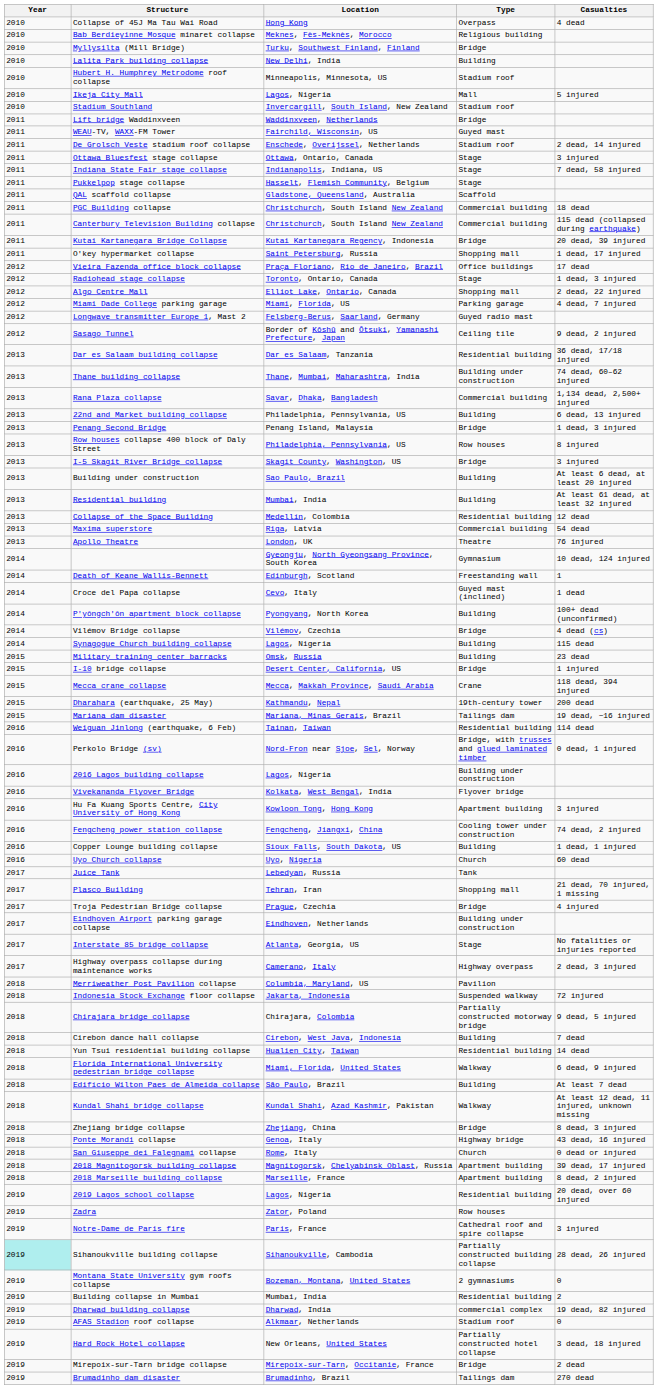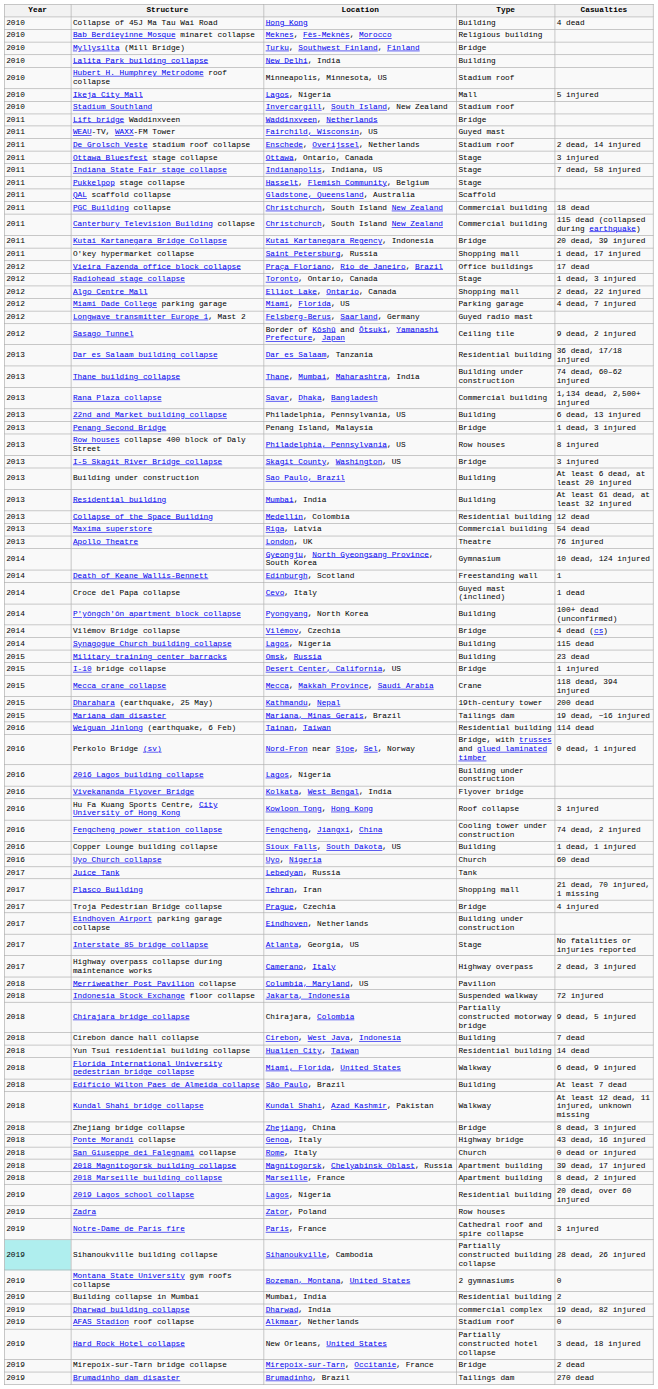 <table class="wikitable sortable" style="font-size:95%;">
 <tr>
 <th width=100>Year</th>
 <th width=300>Structure</th>
 <th width=300>Location</th>
 <th width=150>Type</th>
 <th width=150 data-sort-type="number">Casualties</th>
 </tr>
 <tr>
 <td>2010</td>
 <td>Collapse of 45J Ma Tau Wai Road</td>
 <td><a href='#'>Hong Kong</a></td>
-<td>Overpass</td>
+<td>Building</td>
 <td>4 dead</td>
 </tr>
 <tr>
 <td>2010</td>
 <td><a href='#'>Bab Berdieyinne Mosque</a> minaret collapse</td>
 <td><a href='#'>Meknes</a>, <a href='#'>Fès-Meknès</a>, <a href='#'>Morocco</a></td>
 <td>Religious building</td>
 <td></td>
 </tr>
 <tr>
 <td>2010</td>
 <td><a href='#'>Myllysilta</a> (Mill Bridge)</td>
 <td><a href='#'>Turku</a>, <a href='#'>Southwest Finland</a>, <a href='#'>Finland</a></td>
 <td>Bridge</td>
 <td></td>
 </tr>
 <tr>
 <td>2010</td>
 <td><a href='#'>Lalita Park building collapse</a></td>
 <td><a href='#'>New Delhi</a>, India</td>
 <td>Building</td>
 <td></td>
 </tr>
 <tr>
 <td>2010</td>
 <td><a href='#'>Hubert H. Humphrey Metrodome</a> roof collapse</td>
 <td>Minneapolis, Minnesota, US</td>
 <td>Stadium roof</td>
 <td></td>
 </tr>
 <tr>
 <td>2010</td>
 <td><a href='#'>Ikeja City Mall</a></td>
 <td><a href='#'>Lagos</a>, Nigeria</td>
 <td>Mall</td>
 <td>5 injured</td>
 </tr>
 <tr>
 <td>2010</td>
 <td><a href='#'>Stadium Southland</a></td>
 <td><a href='#'>Invercargill</a>, <a href='#'>South Island</a>, New Zealand</td>
 <td>Stadium roof</td>
 <td></td>
 </tr>
 <tr>
 <td>2011</td>
 <td><a href='#'>Lift bridge</a> Waddinxveen</td>
 <td><a href='#'>Waddinxveen</a>, <a href='#'>Netherlands</a></td>
 <td>Bridge</td>
 <td></td>
 </tr>
 <tr>
 <td>2011</td>
 <td><a href='#'>WEAU</a>-TV, <a href='#'>WAXX</a>-FM Tower</td>
 <td><a href='#'>Fairchild, Wisconsin</a>, US</td>
 <td>Guyed mast</td>
 <td></td>
 </tr>
 <tr>
 <td>2011</td>
 <td><a href='#'>De Grolsch Veste</a> stadium roof collapse</td>
 <td><a href='#'>Enschede</a>, <a href='#'>Overijssel</a>, Netherlands</td>
 <td>Stadium roof</td>
 <td>2 dead, 14 injured</td>
 </tr>
 <tr>
 <td>2011</td>
 <td><a href='#'>Ottawa Bluesfest</a> stage collapse</td>
 <td><a href='#'>Ottawa</a>, Ontario, Canada</td>
 <td>Stage</td>
 <td>3 injured</td>
 </tr>
 <tr>
 <td>2011</td>
 <td><a href='#'>Indiana State Fair stage collapse</a></td>
 <td><a href='#'>Indianapolis</a>, Indiana, US</td>
 <td>Stage</td>
 <td>7 dead, 58 injured</td>
 </tr>
 <tr>
 <td>2011</td>
 <td><a href='#'>Pukkelpop</a> stage collapse</td>
 <td><a href='#'>Hasselt</a>, <a href='#'>Flemish Community</a>, Belgium</td>
 <td>Stage</td>
 <td></td>
 </tr>
 <tr>
 <td>2011</td>
 <td><a href='#'>QAL</a> scaffold collapse</td>
 <td><a href='#'>Gladstone, Queensland</a>, Australia</td>
 <td>Scaffold</td>
 <td></td>
 </tr>
 <tr>
 <td>2011</td>
 <td><a href='#'>PGC Building</a> collapse</td>
 <td><a href='#'>Christchurch</a>, South Island <a href='#'>New Zealand</a></td>
 <td>Commercial building</td>
 <td>18 dead</td>
 </tr>
 <tr>
 <td>2011</td>
 <td><a href='#'>Canterbury Television Building</a> collapse</td>
 <td><a href='#'>Christchurch</a>, South Island <a href='#'>New Zealand</a></td>
 <td>Commercial building</td>
 <td>115 dead (collapsed during <a href='#'>earthquake</a>)</td>
 </tr>
 <tr>
 <td>2011</td>
 <td><a href='#'>Kutai Kartanegara Bridge Collapse</a></td>
 <td><a href='#'>Kutai Kartanegara Regency</a>, Indonesia</td>
 <td>Bridge</td>
 <td>20 dead, 39 injured</td>
 </tr>
 <tr>
 <td>2011</td>
 <td>O'key hypermarket collapse</td>
 <td><a href='#'>Saint Petersburg</a>, Russia</td>
 <td>Shopping mall</td>
 <td>1 dead, 17 injured</td>
 </tr>
 <tr>
 <td>2012</td>
 <td><a href='#'>Vieira Fazenda office block collapse</a></td>
 <td><a href='#'>Praça Floriano</a>, <a href='#'>Rio de Janeiro</a>, <a href='#'>Brazil</a></td>
 <td>Office buildings</td>
 <td>17 dead</td>
 </tr>
 <tr>
 <td>2012</td>
 <td><a href='#'>Radiohead stage collapse</a></td>
 <td><a href='#'>Toronto</a>, Ontario, Canada</td>
 <td>Stage</td>
 <td>1 dead, 3 injured</td>
 </tr>
 <tr>
 <td>2012</td>
 <td><a href='#'>Algo Centre Mall</a></td>
 <td><a href='#'>Elliot Lake</a>, <a href='#'>Ontario</a>, Canada</td>
 <td>Shopping mall</td>
 <td>2 dead, 22 injured</td>
 </tr>
 <tr>
 <td>2012</td>
 <td><a href='#'>Miami Dade College</a> parking garage</td>
 <td><a href='#'>Miami</a>, <a href='#'>Florida</a>, US</td>
 <td>Parking garage</td>
 <td>4 dead, 7 injured</td>
 </tr>
 <tr>
 <td>2012</td>
 <td><a href='#'>Longwave transmitter Europe 1</a>, Mast 2</td>
 <td><a href='#'>Felsberg-Berus</a>, <a href='#'>Saarland</a>, Germany</td>
 <td>Guyed radio mast</td>
 <td></td>
 </tr>
 <tr>
 <td>2012</td>
 <td><a href='#'>Sasago Tunnel</a></td>
 <td>Border of <a href='#'>Kōshū</a> and <a href='#'>Ōtsuki</a>, <a href='#'>Yamanashi Prefecture</a>, <a href='#'>Japan</a></td>
 <td>Ceiling tile</td>
 <td>9 dead, 2 injured</td>
 </tr>
 <tr>
 <td>2013</td>
 <td><a href='#'>Dar es Salaam building collapse</a></td>
 <td><a href='#'>Dar es Salaam</a>, Tanzania</td>
 <td>Residential building</td>
 <td>36 dead, 17/18 injured</td>
 </tr>
 <tr>
 <td>2013</td>
 <td><a href='#'>Thane building collapse</a></td>
 <td><a href='#'>Thane</a>, <a href='#'>Mumbai</a>, <a href='#'>Maharashtra</a>, India</td>
 <td>Building under construction</td>
 <td>74 dead, 60–62 injured</td>
 </tr>
 <tr>
 <td>2013</td>
 <td><a href='#'>Rana Plaza collapse</a></td>
 <td><a href='#'>Savar</a>, <a href='#'>Dhaka</a>, <a href='#'>Bangladesh</a></td>
 <td>Commercial building</td>
 <td>1,134 dead, 2,500+ injured</td>
 </tr>
 <tr>
 <td>2013</td>
 <td><a href='#'>22nd and Market building collapse</a></td>
 <td>Philadelphia, Pennsylvania, US</td>
 <td>Building</td>
 <td>6 dead, 13 injured</td>
 </tr>
 <tr>
 <td>2013</td>
 <td><a href='#'>Penang Second Bridge</a></td>
 <td>Penang Island, Malaysia</td>
 <td>Bridge</td>
 <td>1 dead, 3 injured</td>
 </tr>
 <tr>
 <td>2013</td>
 <td><a href='#'>Row houses</a> collapse 400 block of Daly Street</td>
 <td><a href='#'>Philadelphia, Pennsylvania</a>, US</td>
 <td>Row houses</td>
 <td>8 injured</td>
 </tr>
 <tr>
 <td>2013</td>
 <td><a href='#'>I-5 Skagit River Bridge collapse</a></td>
 <td><a href='#'>Skagit County</a>, <a href='#'>Washington</a>, US</td>
 <td>Bridge</td>
 <td>3 injured</td>
 </tr>
 <tr>
 <td>2013</td>
 <td>Building under construction</td>
 <td><a href='#'>Sao Paulo, Brazil</a></td>
 <td>Building</td>
 <td data-sort-value="6">At least 6 dead, at least 20 injured</td>
 </tr>
 <tr>
 <td>2013</td>
 <td><a href='#'>Residential building</a></td>
 <td><a href='#'>Mumbai</a>, India</td>
 <td>Building</td>
 <td data-sort-value="61">At least 61 dead, at least 32 injured</td>
 </tr>
 <tr>
 <td>2013</td>
 <td><a href='#'>Collapse of the Space Building</a></td>
 <td><a href='#'>Medellín</a>, Colombia</td>
 <td>Residential building</td>
 <td>12 dead</td>
 </tr>
 <tr>
 <td>2013</td>
 <td><a href='#'>Maxima superstore</a></td>
 <td><a href='#'>Riga</a>, Latvia</td>
 <td>Commercial building</td>
 <td>54 dead</td>
 </tr>
 <tr>
 <td>2013</td>
 <td><a href='#'>Apollo Theatre</a></td>
 <td><a href='#'>London</a>, UK</td>
 <td>Theatre</td>
 <td>76 injured</td>
 </tr>
 <tr>
 <td>2014</td>
 <td></td>
 <td><a href='#'>Gyeongju</a>, <a href='#'>North Gyeongsang Province</a>, South Korea</td>
 <td>Gymnasium</td>
 <td>10 dead, 124 injured</td>
 </tr>
 <tr>
 <td>2014</td>
 <td><a href='#'>Death of Keane Wallis-Bennett</a></td>
 <td><a href='#'>Edinburgh</a>, Scotland</td>
 <td>Freestanding wall</td>
 <td>1</td>
 </tr>
 <tr>
 <td>2014</td>
 <td>Croce del Papa collapse</td>
 <td><a href='#'>Cevo</a>, Italy</td>
 <td>Guyed mast (inclined)</td>
 <td>1 dead</td>
 </tr>
 <tr>
 <td>2014</td>
 <td><a href='#'>P'yŏngch'ŏn apartment block collapse</a></td>
 <td><a href='#'>Pyongyang</a>, North Korea</td>
 <td>Building</td>
 <td>100+ dead (unconfirmed)</td>
 </tr>
 <tr>
 <td>2014</td>
 <td>Vilémov Bridge collapse</td>
 <td><a href='#'>Vilémov</a>, Czechia</td>
 <td>Bridge</td>
 <td>4 dead (<a href='#'>cs</a>)</td>
 </tr>
 <tr>
 <td>2014</td>
 <td><a href='#'>Synagogue Church building collapse</a></td>
 <td><a href='#'>Lagos</a>, Nigeria</td>
 <td>Building</td>
 <td data-sort-value="44">115 dead</td>
 </tr>
 <tr>
 <td>2015</td>
 <td><a href='#'>Military training center barracks</a></td>
 <td><a href='#'>Omsk</a>, <a href='#'>Russia</a></td>
 <td>Building</td>
 <td>23 dead</td>
 </tr>
 <tr>
 <td>2015</td>
 <td><a href='#'>I-10</a> bridge collapse</td>
 <td><a href='#'>Desert Center, California</a>, US</td>
 <td>Bridge</td>
 <td>1 injured</td>
 </tr>
 <tr>
 <td>2015</td>
 <td><a href='#'>Mecca crane collapse</a></td>
 <td><a href='#'>Mecca</a>, <a href='#'>Makkah Province</a>, <a href='#'>Saudi Arabia</a></td>
 <td>Crane</td>
 <td>118 dead, 394 injured</td>
 </tr>
 <tr>
 <td>2015</td>
 <td><a href='#'>Dharahara</a> (earthquake, 25 May)</td>
 <td><a href='#'>Kathmandu</a>, <a href='#'>Nepal</a></td>
 <td>19th-century tower</td>
 <td>200 dead</td>
 </tr>
 <tr>
 <td>2015</td>
 <td><a href='#'>Mariana dam disaster</a></td>
 <td><a href='#'>Mariana, Minas Gerais</a>, Brazil</td>
 <td>Tailings dam</td>
 <td>19 dead, ~16 injured</td>
 </tr>
 <tr>
 <td>2016</td>
 <td><a href='#'>Weiguan Jinlong</a> (earthquake, 6 Feb)</td>
 <td><a href='#'>Tainan</a>, <a href='#'>Taiwan</a></td>
 <td>Residential building</td>
 <td>114 dead</td>
 </tr>
 <tr>
 <td>2016</td>
 <td>Perkolo Bridge <a href='#'>(sv)</a></td>
 <td><a href='#'>Nord-Fron</a> near <a href='#'>Sjoe</a>, <a href='#'>Sel</a>, Norway</td>
 <td>Bridge, with <a href='#'>trusses</a> and <a href='#'>glued laminated timber</a></td>
 <td>0 dead, 1 injured</td>
 </tr>
 <tr>
 <td>2016</td>
 <td><a href='#'>2016 Lagos building collapse</a></td>
 <td><a href='#'>Lagos</a>, Nigeria</td>
 <td>Building under construction</td>
 <td></td>
 </tr>
 <tr>
 <td>2016</td>
 <td><a href='#'>Vivekananda Flyover Bridge</a></td>
 <td><a href='#'>Kolkata</a>, <a href='#'>West Bengal</a>, India</td>
 <td>Flyover bridge</td>
 <td></td>
 </tr>
 <tr>
 <td>2016</td>
 <td>Hu Fa Kuang Sports Centre, <a href='#'>City University of Hong Kong</a></td>
 <td><a href='#'>Kowloon Tong</a>, <a href='#'>Hong Kong</a></td>
-<td>Apartment building</td>
+<td>Roof collapse</td>
 <td>3 injured</td>
 </tr>
 <tr>
 <td>2016</td>
 <td><a href='#'>Fengcheng power station collapse</a></td>
 <td><a href='#'>Fengcheng</a>, <a href='#'>Jiangxi</a>, <a href='#'>China</a></td>
 <td>Cooling tower under construction</td>
 <td>74 dead, 2 injured</td>
 </tr>
 <tr>
 <td>2016</td>
 <td>Copper Lounge building collapse</td>
 <td><a href='#'>Sioux Falls</a>, <a href='#'>South Dakota</a>, US</td>
 <td>Building</td>
 <td>1 dead, 1 injured</td>
 </tr>
 <tr>
 <td>2016</td>
 <td><a href='#'>Uyo Church collapse</a></td>
 <td><a href='#'>Uyo</a>, <a href='#'>Nigeria</a></td>
 <td>Church</td>
 <td>60 dead</td>
 </tr>
 <tr>
 <td>2017</td>
 <td><a href='#'>Juice Tank</a></td>
 <td><a href='#'>Lebedyan</a>, Russia</td>
 <td>Tank</td>
 </tr>
 <tr>
 <td>2017</td>
 <td><a href='#'>Plasco Building</a></td>
 <td><a href='#'>Tehran</a>, Iran</td>
 <td>Shopping mall</td>
 <td>21 dead, 70 injured, 1 missing</td>
 </tr>
 <tr>
 <td>2017</td>
 <td>Troja Pedestrian Bridge collapse</td>
 <td><a href='#'>Prague</a>, Czechia</td>
 <td>Bridge</td>
 <td>4 injured</td>
 </tr>
 <tr>
 <td>2017</td>
 <td><a href='#'>Eindhoven Airport</a> parking garage collapse</td>
 <td><a href='#'>Eindhoven</a>, Netherlands</td>
 <td>Building under construction</td>
 <td></td>
 </tr>
 <tr>
 <td>2017</td>
 <td><a href='#'>Interstate 85 bridge collapse</a></td>
 <td><a href='#'>Atlanta</a>, Georgia, US</td>
 <td>Stage</td>
 <td>No fatalities or injuries reported</td>
 </tr>
 <tr>
 <td>2017</td>
 <td>Highway overpass collapse during maintenance works</td>
 <td><a href='#'>Camerano</a>, <a href='#'>Italy</a></td>
 <td>Highway overpass</td>
 <td>2 dead, 3 injured</td>
 </tr>
 <tr>
 <td>2018</td>
 <td><a href='#'>Merriweather Post Pavilion</a> collapse</td>
 <td><a href='#'>Columbia, Maryland</a>, US</td>
 <td>Pavilion</td>
 <td></td>
 </tr>
 <tr>
 <td>2018</td>
 <td><a href='#'>Indonesia Stock Exchange</a> floor collapse</td>
 <td><a href='#'>Jakarta, Indonesia</a></td>
 <td>Suspended walkway</td>
 <td>72 injured</td>
 </tr>
 <tr>
 <td>2018</td>
 <td><a href='#'>Chirajara bridge collapse</a></td>
 <td>Chirajara, <a href='#'>Colombia</a></td>
 <td>Partially constructed motorway bridge</td>
 <td data-sort-value="9">9 dead, 5 injured</td>
 </tr>
 <tr>
 <td>2018</td>
 <td>Cirebon dance hall collapse</td>
 <td><a href='#'>Cirebon</a>, <a href='#'>West Java</a>, <a href='#'>Indonesia</a></td>
 <td>Building</td>
 <td>7 dead</td>
 </tr>
 <tr>
 <td>2018</td>
 <td>Yun Tsui residential building collapse</td>
 <td><a href='#'>Hualien City</a>, <a href='#'>Taiwan</a></td>
 <td>Residential building</td>
 <td>14 dead</td>
 </tr>
 <tr>
 <td>2018</td>
 <td><a href='#'>Florida International University pedestrian bridge collapse</a></td>
 <td><a href='#'>Miami, Florida</a>, <a href='#'>United States</a></td>
 <td>Walkway</td>
 <td data-sort-value="6">6 dead, 9 injured</td>
 </tr>
 <tr>
 <td>2018</td>
 <td><a href='#'>Edifício Wilton Paes de Almeida collapse</a></td>
 <td><a href='#'>São Paulo</a>, Brazil</td>
 <td>Building</td>
 <td data-sort-value="7">At least 7 dead</td>
 </tr>
 <tr>
 <td>2018</td>
 <td><a href='#'>Kundal Shahi bridge collapse</a></td>
 <td><a href='#'>Kundal Shahi</a>, <a href='#'>Azad Kashmir</a>, Pakistan</td>
 <td>Walkway</td>
 <td data-sort-value="12">At least 12 dead, 11 injured, unknown missing</td>
 </tr>
 <tr>
 <td>2018</td>
 <td>Zhejiang bridge collapse</td>
 <td><a href='#'>Zhejiang</a>, China</td>
 <td>Bridge</td>
 <td>8 dead, 3 injured</td>
 </tr>
 <tr>
 <td>2018</td>
 <td><a href='#'>Ponte Morandi</a> collapse</td>
 <td><a href='#'>Genoa</a>, Italy</td>
 <td>Highway bridge</td>
 <td>43 dead, 16 injured</td>
 </tr>
 <tr>
 <td>2018</td>
 <td><a href='#'>San Giuseppe dei Falegnami</a> collapse</td>
 <td><a href='#'>Rome</a>, Italy</td>
 <td>Church</td>
 <td>0 dead or injured</td>
 </tr>
 <tr>
 <td>2018</td>
 <td><a href='#'>2018 Magnitogorsk building collapse</a></td>
 <td><a href='#'>Magnitogorsk</a>, <a href='#'>Chelyabinsk Oblast</a>, Russia</td>
 <td>Apartment building</td>
 <td>39 dead, 17 injured</td>
 </tr>
 <tr>
 <td>2018</td>
 <td><a href='#'>2018 Marseille building collapse</a></td>
 <td><a href='#'>Marseille</a>, France</td>
 <td>Apartment building</td>
 <td>8 dead, 2 injured</td>
 </tr>
 <tr>
 <td>2019</td>
 <td><a href='#'>2019 Lagos school collapse</a></td>
 <td><a href='#'>Lagos</a>, Nigeria</td>
 <td>Residential building</td>
 <td>20 dead, over 60 injured</td>
 </tr>
 <tr>
 <td>2019</td>
 <td><a href='#'>Zadra</a></td>
 <td><a href='#'>Zator</a>, Poland</td>
 <td>Row houses</td>
 <td></td>
 </tr>
 <tr>
 <td>2019</td>
 <td><a href='#'>Notre-Dame de Paris fire</a></td>
 <td><a href='#'>Paris</a>, France</td>
 <td>Cathedral roof and spire collapse</td>
 <td>3 injured</td>
 </tr>
 <tr>
 <td style="background: paleturquoise;">2019</td>
 <td>Sihanoukville building collapse</td>
 <td><a href='#'>Sihanoukville</a>, Cambodia</td>
 <td>Partially constructed building collapse</td>
 <td>28 dead, 26 injured</td>
 </tr>
 <tr>
 <td>2019</td>
 <td><a href='#'>Montana State University</a> gym roofs collapse</td>
 <td><a href='#'>Bozeman, Montana</a>, <a href='#'>United States</a></td>
 <td>2 gymnasiums</td>
 <td>0</td>
 </tr>
 <tr>
 <td>2019</td>
 <td>Building collapse in Mumbai</td>
 <td>Mumbai, India</td>
 <td>Residential building</td>
 <td>2</td>
 </tr>
 <tr>
 <td>2019</td>
 <td><a href='#'>Dharwad building collapse</a></td>
 <td><a href='#'>Dharwad</a>, India</td>
 <td>commercial complex</td>
 <td>19 dead, 82 injured</td>
 </tr>
 <tr>
 <td>2019</td>
 <td><a href='#'>AFAS Stadion</a> roof collapse</td>
 <td><a href='#'>Alkmaar</a>, Netherlands</td>
 <td>Stadium roof</td>
 <td>0</td>
 </tr>
 <tr>
 <td>2019</td>
 <td><a href='#'>Hard Rock Hotel collapse</a></td>
 <td>New Orleans, <a href='#'>United States</a></td>
 <td>Partially constructed hotel collapse</td>
 <td>3 dead, 18 injured</td>
 </tr>
 <tr>
 <td>2019</td>
 <td>Mirepoix-sur-Tarn bridge collapse</td>
 <td><a href='#'>Mirepoix-sur-Tarn</a>, <a href='#'>Occitanie</a>, France</td>
 <td>Bridge</td>
 <td>2 dead</td>
 </tr>
 <tr>
 <td>2019</td>
 <td><a href='#'>Brumadinho dam disaster</a></td>
 <td><a href='#'>Brumadinho</a>, Brazil</td>
 <td>Tailings dam</td>
 <td>270 dead</td>
 </tr>
 </table>
